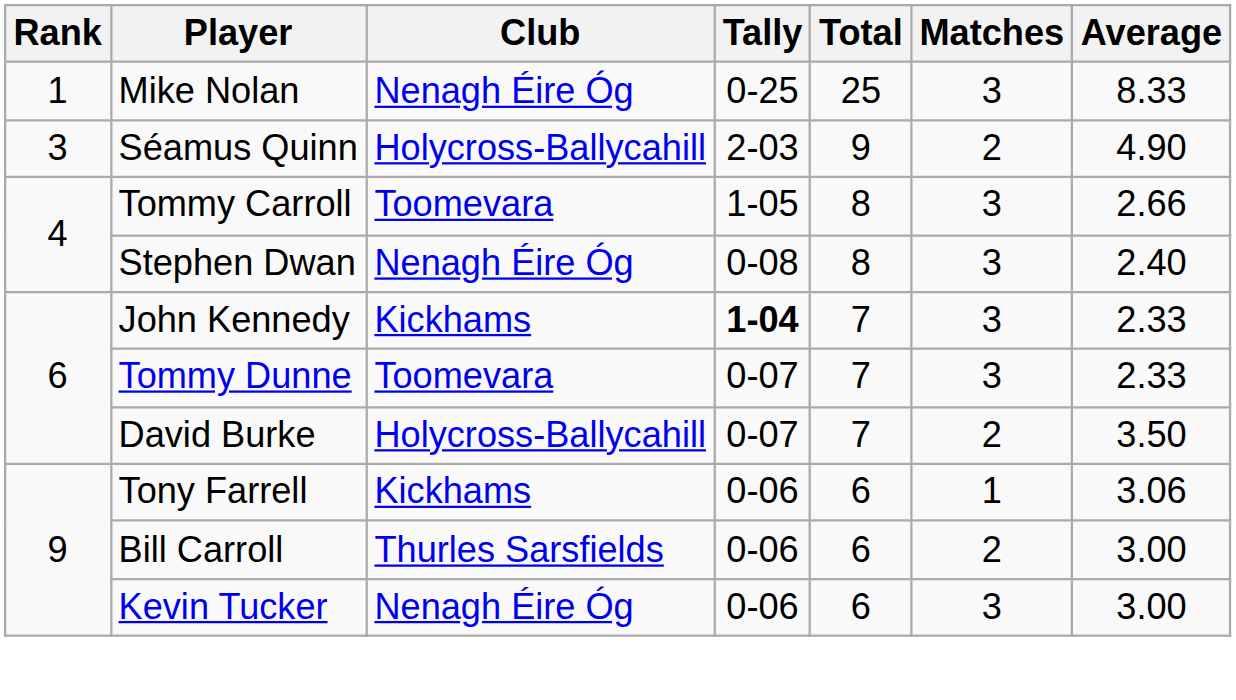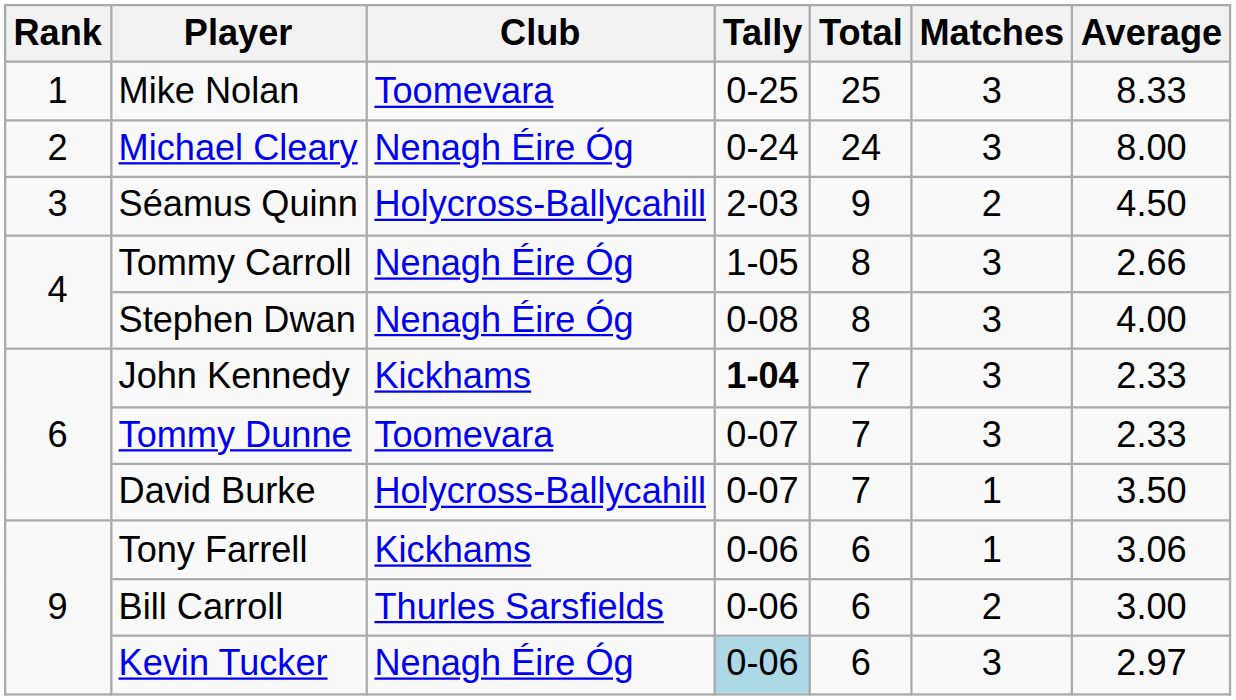 <table class="wikitable">
 <tr>
 <th>Rank</th>
 <th>Player</th>
 <th>Club</th>
 <th>Tally</th>
 <th>Total</th>
 <th>Matches</th>
 <th>Average</th>
 </tr>
 <tr>
 <td rowspan="1" style="text-align:center;">1</td>
 <td>Mike Nolan</td>
-<td><a href='#'>Nenagh Éire Óg</a></td>
+<td><a href='#'>Toomevara</a></td>
 <td align=center>0-25</td>
 <td align=center>25</td>
 <td align=center>3</td>
 <td align=center>8.33</td>
+</tr>
+<tr>
+<td rowspan="1" style="text-align:center;">2</td>
+<td><a href='#'>Michael Cleary</a></td>
+<td><a href='#'>Nenagh Éire Óg</a></td>
+<td align=center>0-24</td>
+<td align=center>24</td>
+<td align=center>3</td>
+<td align=center>8.00</td>
 </tr>
 <tr>
 <td rowspan="1" style="text-align:center;">3</td>
 <td>Séamus Quinn</td>
 <td><a href='#'>Holycross-Ballycahill</a></td>
 <td align=center>2-03</td>
 <td align=center>9</td>
 <td align=center>2</td>
-<td align=center>4.90</td>
+<td align=center>4.50</td>
 </tr>
 <tr>
 <td rowspan="2" style="text-align:center;">4</td>
 <td>Tommy Carroll</td>
-<td><a href='#'>Toomevara</a></td>
+<td><a href='#'>Nenagh Éire Óg</a></td>
 <td align=center>1-05</td>
 <td align=center>8</td>
 <td align=center>3</td>
 <td align=center>2.66</td>
 </tr>
 <tr>
 <td>Stephen Dwan</td>
 <td><a href='#'>Nenagh Éire Óg</a></td>
 <td align=center>0-08</td>
 <td align=center>8</td>
 <td align=center>3</td>
-<td align=center>2.40</td>
+<td align=center>4.00</td>
 </tr>
 <tr>
 <td rowspan="3" style="text-align:center;">6</td>
 <td>John Kennedy</td>
 <td><a href='#'>Kickhams</a></td>
 <td align=center><strong>1-04</strong></td>
 <td align=center>7</td>
 <td align=center>3</td>
 <td align=center>2.33</td>
 </tr>
 <tr>
 <td><a href='#'>Tommy Dunne</a></td>
 <td><a href='#'>Toomevara</a></td>
 <td align=center>0-07</td>
 <td align=center>7</td>
 <td align=center>3</td>
 <td align=center>2.33</td>
 </tr>
 <tr>
 <td>David Burke</td>
 <td><a href='#'>Holycross-Ballycahill</a></td>
 <td align=center>0-07</td>
 <td align=center>7</td>
-<td align=center>2</td>
+<td align=center>1</td>
 <td align=center>3.50</td>
 </tr>
 <tr>
 <td rowspan="3" style="text-align:center;">9</td>
 <td>Tony Farrell</td>
 <td><a href='#'>Kickhams</a></td>
 <td align=center>0-06</td>
 <td align=center>6</td>
 <td align=center>1</td>
 <td align=center>3.06</td>
 </tr>
 <tr>
 <td>Bill Carroll</td>
 <td><a href='#'>Thurles Sarsfields</a></td>
 <td align=center>0-06</td>
 <td align=center>6</td>
 <td align=center>2</td>
 <td align=center>3.00</td>
 </tr>
 <tr>
 <td><a href='#'>Kevin Tucker</a></td>
 <td><a href='#'>Nenagh Éire Óg</a></td>
-<td align=center>0-06</td>
+<td align=center style="background: lightblue;">0-06</td>
 <td align=center>6</td>
 <td align=center>3</td>
-<td align=center>3.00</td>
+<td align=center>2.97</td>
 </tr>
 </table>
